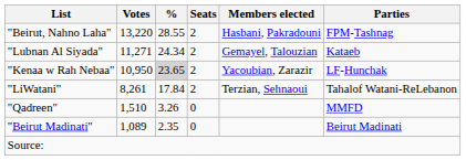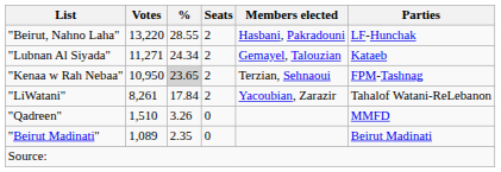 <table class="wikitable sortable" style="text-align:left">
 <tr>
 <th>List</th>
 <th>Votes</th>
 <th>%</th>
 <th>Seats</th>
 <th>Members elected</th>
 <th>Parties</th>
 </tr>
 <tr>
 <td>"Beirut, Nahno Laha"</td>
 <td>13,220</td>
 <td>28.55</td>
 <td>2</td>
 <td><a href='#'>Hasbani</a>, <a href='#'>Pakradouni</a></td>
-<td><a href='#'>FPM</a>-<a href='#'>Tashnag</a></td>
+<td><a href='#'>LF</a>-<a href='#'>Hunchak</a></td>
 </tr>
 <tr>
 <td>"Lubnan Al Siyada"</td>
 <td>11,271</td>
 <td>24.34</td>
 <td>2</td>
 <td><a href='#'>Gemayel</a>, <a href='#'>Talouzian</a></td>
 <td><a href='#'>Kataeb</a></td>
 </tr>
 <tr>
 <td>"Kenaa w Rah Nebaa"</td>
 <td>10,950</td>
 <td style="background: lightgrey;">23.65</td>
 <td>2</td>
-<td><a href='#'>Yacoubian</a>, Zarazir</td>
-<td><a href='#'>LF</a>-<a href='#'>Hunchak</a></td>
+<td>Terzian, <a href='#'>Sehnaoui</a></td>
+<td><a href='#'>FPM</a>-<a href='#'>Tashnag</a></td>
 </tr>
 <tr>
 <td>"LiWatani"</td>
 <td>8,261</td>
 <td>17.84</td>
 <td>2</td>
-<td>Terzian, <a href='#'>Sehnaoui</a></td>
+<td><a href='#'>Yacoubian</a>, Zarazir</td>
 <td>Tahalof Watani-ReLebanon</td>
 </tr>
 <tr>
 <td>"Qadreen"</td>
 <td>1,510</td>
 <td>3.26</td>
 <td>0</td>
 <td></td>
 <td><a href='#'>MMFD</a></td>
 </tr>
 <tr>
 <td>"<a href='#'>Beirut Madinati</a>"</td>
 <td>1,089</td>
 <td>2.35</td>
 <td>0</td>
 <td></td>
 <td><a href='#'>Beirut Madinati</a></td>
 </tr>
 <tr>
 <td colspan="6" align="left">Source:</td>
 </tr>
 </table>
